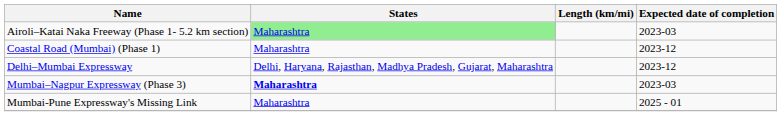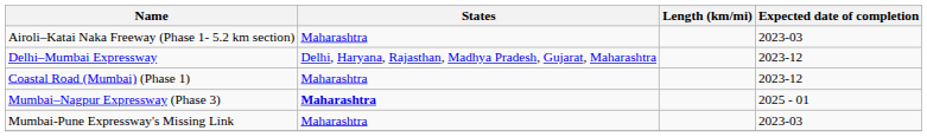 <table class="wikitable sortable collapsible static-row-numbers">
 <tr>
 <th>Name</th>
 <th>States</th>
 <th data-sort-type="number">Length (km/mi)</th>
 <th>Expected date of completion</th>
 </tr>
 <tr>
 <td>Airoli–Katai Naka Freeway (Phase 1- 5.2 km section)</td>
-<td style="background: lightgreen;"><a href='#'>Maharashtra</a></td>
+<td><a href='#'>Maharashtra</a></td>
 <td align="right"></td>
 <td>2023-03</td>
+</tr>
+<tr>
+<td><a href='#'>Delhi–Mumbai Expressway</a></td>
+<td><a href='#'>Delhi</a>, <a href='#'>Haryana</a>, <a href='#'>Rajasthan</a>, <a href='#'>Madhya Pradesh</a>, <a href='#'>Gujarat</a>, <a href='#'>Maharashtra</a></td>
+<td align="right"></td>
+<td>2023-12</td>
 </tr>
 <tr>
 <td><a href='#'>Coastal Road (Mumbai)</a> (Phase 1)</td>
 <td><a href='#'>Maharashtra</a></td>
 <td align="right"></td>
 <td>2023-12</td>
 </tr>
 <tr>
-<td><a href='#'>Delhi–Mumbai Expressway</a></td>
-<td><a href='#'>Delhi</a>, <a href='#'>Haryana</a>, <a href='#'>Rajasthan</a>, <a href='#'>Madhya Pradesh</a>, <a href='#'>Gujarat</a>, <a href='#'>Maharashtra</a></td>
-<td align="right"></td>
-<td>2023-12</td>
-</tr>
-<tr>
 <td><a href='#'>Mumbai–Nagpur Expressway</a> (Phase 3)</td>
 <td><strong><a href='#'>Maharashtra</a></strong></td>
 <td align="right"></td>
-<td>2023-03</td>
+<td>2025 - 01</td>
 </tr>
 <tr>
 <td>Mumbai-Pune Expressway's Missing Link </td>
 <td><a href='#'>Maharashtra</a></td>
 <td align="right"></td>
-<td>2025 - 01</td>
+<td>2023-03</td>
 </tr>
 <tr>
 </tr>
 </table>
